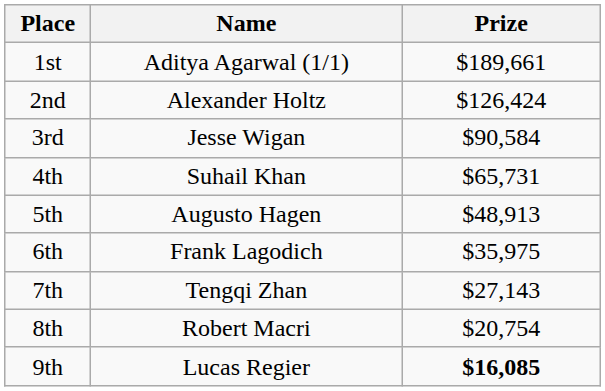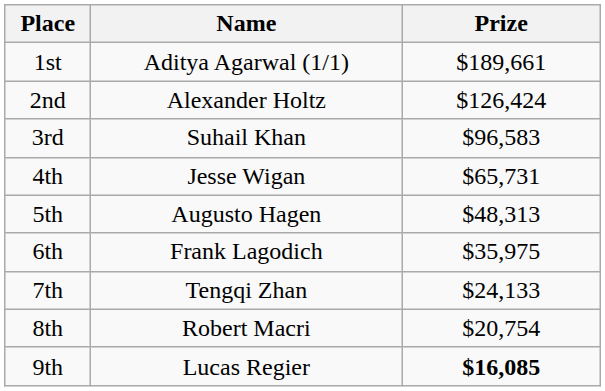 <table class="wikitable">
 <tr>
 <th width="50">Place</th>
 <th width="200">Name</th>
 <th width="125">Prize</th>
 </tr>
 <tr>
 <td align=center>1st</td>
 <td align=center> Aditya Agarwal (1/1)</td>
 <td align=center>$189,661</td>
 </tr>
 <tr>
 <td align=center>2nd</td>
 <td align=center> Alexander Holtz</td>
 <td align=center>$126,424</td>
 </tr>
 <tr>
 <td align=center>3rd</td>
-<td align=center> Jesse Wigan</td>
-<td align=center>$90,584</td>
+<td align=center> Suhail Khan</td>
+<td align=center>$96,583</td>
 </tr>
 <tr>
 <td align=center>4th</td>
-<td align=center> Suhail Khan</td>
+<td align=center> Jesse Wigan</td>
 <td align=center>$65,731</td>
 </tr>
 <tr>
 <td align=center>5th</td>
 <td align=center> Augusto Hagen</td>
-<td align=center>$48,913</td>
+<td align=center>$48,313</td>
 </tr>
 <tr>
 <td align=center>6th</td>
 <td align=center> Frank Lagodich</td>
 <td align=center>$35,975</td>
 </tr>
 <tr>
 <td align=center>7th</td>
 <td align=center> Tengqi Zhan</td>
-<td align=center>$27,143</td>
+<td align=center>$24,133</td>
 </tr>
 <tr>
 <td align=center>8th</td>
 <td align=center> Robert Macri</td>
 <td align=center>$20,754</td>
 </tr>
 <tr>
 <td align=center>9th</td>
 <td align=center> Lucas Regier</td>
 <td align=center><strong>$16,085</strong></td>
 </tr>
 </table>
